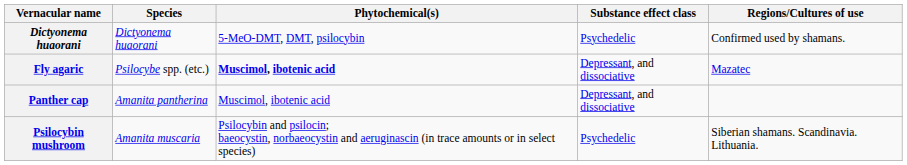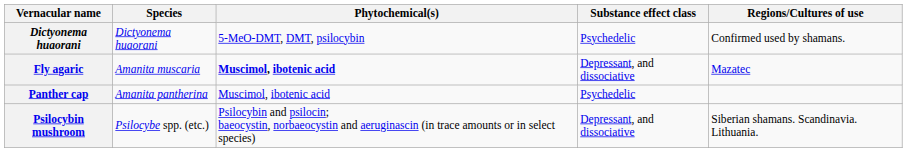 <table class="wikitable sortable">
 <tr>
 <th>Vernacular name</th>
 <th>Species</th>
 <th>Phytochemical(s)</th>
 <th>Substance effect class</th>
 <th>Regions/Cultures of use</th>
 </tr>
 <tr>
 <th><em>Dictyonema huaorani</em></th>
 <td><em><a href='#'>Dictyonema huaorani</a></em></td>
 <td><a href='#'>5-MeO-DMT</a>, <a href='#'>DMT</a>, <a href='#'>psilocybin</a></td>
 <td><a href='#'>Psychedelic</a></td>
 <td>Confirmed used by shamans.</td>
 </tr>
 <tr>
 <th><a href='#'>Fly agaric</a></th>
-<td><em><a href='#'>Psilocybe</a></em> spp. (etc.)</td>
+<td><em><a href='#'>Amanita muscaria</a></em></td>
 <td><strong><a href='#'>Muscimol</a>, <a href='#'>ibotenic acid</a></strong></td>
 <td><a href='#'>Depressant</a>, and <a href='#'>dissociative</a></td>
 <td><a href='#'>Mazatec</a></td>
 </tr>
 <tr>
 <th><a href='#'>Panther cap</a></th>
 <td><em><a href='#'>Amanita pantherina</a></em></td>
 <td><a href='#'>Muscimol</a>, <a href='#'>ibotenic acid</a></td>
-<td><a href='#'>Depressant</a>, and <a href='#'>dissociative</a></td>
+<td><a href='#'>Psychedelic</a></td>
 <td></td>
 </tr>
 <tr highly poisonous and is toxic to consume>
 <th><a href='#'>Psilocybin mushroom</a></th>
-<td><em><a href='#'>Amanita muscaria</a></em></td>
+<td><em><a href='#'>Psilocybe</a></em> spp. (etc.)</td>
 <td><a href='#'>Psilocybin</a> and <a href='#'>psilocin</a>;<br><a href='#'>baeocystin</a>, <a href='#'>norbaeocystin</a> and <a href='#'>aeruginascin</a> (in trace amounts or in select species)</td>
-<td><a href='#'>Psychedelic</a></td>
+<td><a href='#'>Depressant</a>, and <a href='#'>dissociative</a></td>
 <td>Siberian shamans. Scandinavia. Lithuania.</td>
 </tr>
 </table>
